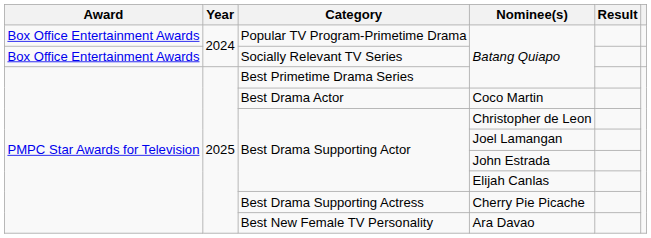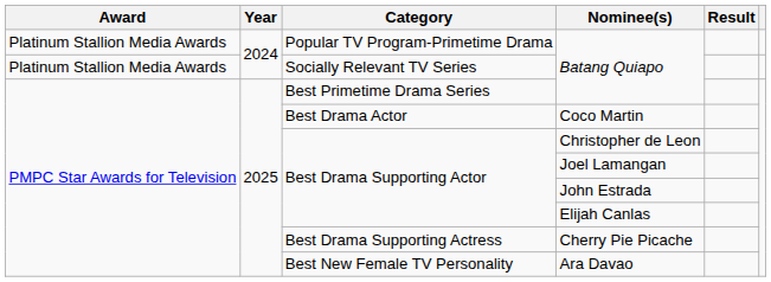 <table class="wikitable sortable">
 <tr>
 <th>Award</th>
 <th>Year</th>
 <th>Category</th>
 <th>Nominee(s)</th>
 <th>Result</th>
 <th></th>
 </tr>
 <tr>
-<td><a href='#'>Box Office Entertainment Awards</a></td>
+<td>Platinum Stallion Media Awards</td>
 <td rowspan="2">2024</td>
 <td>Popular TV Program-Primetime Drama</td>
 <td rowspan="3"><em>Batang Quiapo</em></td>
 <td></td>
 <td></td>
 </tr>
 <tr>
-<td><a href='#'>Box Office Entertainment Awards</a></td>
+<td>Platinum Stallion Media Awards</td>
 <td>Socially Relevant TV Series</td>
 <td></td>
 <td></td>
 </tr>
 <tr>
 <td rowspan="8"><a href='#'>PMPC Star Awards for Television</a></td>
 <td rowspan="8">2025</td>
 <td>Best Primetime Drama Series</td>
 <td></td>
 <td rowspan="8"></td>
 </tr>
 <tr>
 <td>Best Drama Actor</td>
 <td>Coco Martin</td>
 <td></td>
 </tr>
 <tr>
 <td rowspan="4">Best Drama Supporting Actor</td>
 <td>Christopher de Leon</td>
 <td></td>
 </tr>
 <tr>
 <td>Joel Lamangan</td>
 <td></td>
 </tr>
 <tr>
 <td>John Estrada</td>
 <td></td>
 </tr>
 <tr>
 <td>Elijah Canlas</td>
 <td></td>
 </tr>
 <tr>
 <td>Best Drama Supporting Actress</td>
 <td>Cherry Pie Picache</td>
 <td></td>
 </tr>
 <tr>
 <td>Best New Female TV Personality</td>
 <td>Ara Davao</td>
 <td></td>
 </tr>
 </table>
